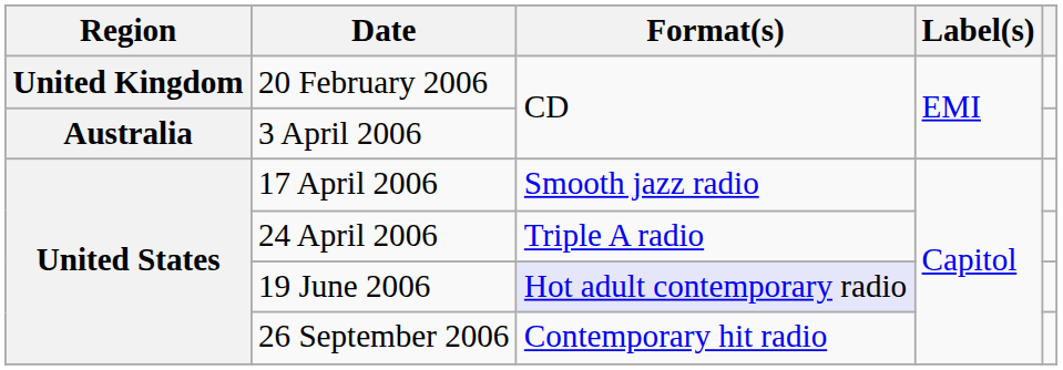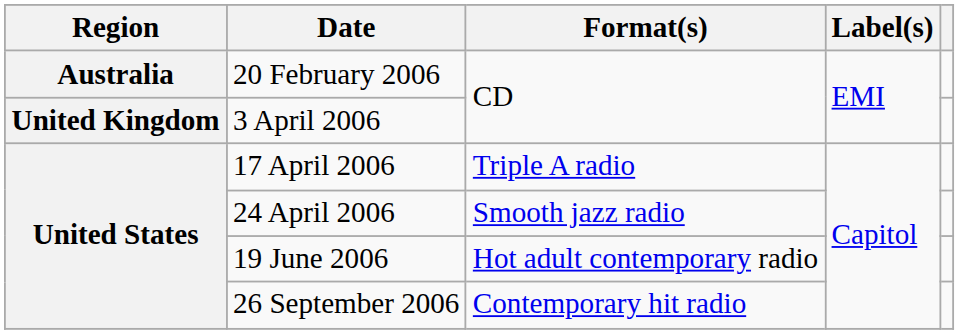 <table class="wikitable plainrowheaders">
 <tr>
 <th scope="col">Region</th>
 <th scope="col">Date</th>
 <th scope="col">Format(s)</th>
 <th scope="col">Label(s)</th>
 <th scope="col"></th>
 </tr>
 <tr>
-<th scope="row">United Kingdom</th>
+<th scope="row">Australia</th>
 <td>20 February 2006</td>
 <td rowspan="2">CD</td>
 <td rowspan="2"><a href='#'>EMI</a></td>
 <td></td>
 </tr>
 <tr>
-<th scope="row">Australia</th>
+<th scope="row">United Kingdom</th>
 <td>3 April 2006</td>
 <td></td>
 </tr>
 <tr>
 <th scope="row" rowspan="4">United States</th>
 <td>17 April 2006</td>
-<td><a href='#'>Smooth jazz radio</a></td>
+<td><a href='#'>Triple A radio</a></td>
 <td rowspan="4"><a href='#'>Capitol</a></td>
 <td></td>
 </tr>
 <tr>
 <td>24 April 2006</td>
-<td><a href='#'>Triple A radio</a></td>
+<td><a href='#'>Smooth jazz radio</a></td>
 <td></td>
 </tr>
 <tr>
 <td>19 June 2006</td>
-<td style="background: lavender;"><a href='#'>Hot adult contemporary</a> radio</td>
+<td><a href='#'>Hot adult contemporary</a> radio</td>
 <td></td>
 </tr>
 <tr>
 <td>26 September 2006</td>
 <td><a href='#'>Contemporary hit radio</a></td>
 <td></td>
 </tr>
 </table>
